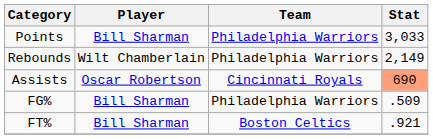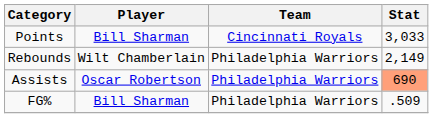 <table class="wikitable" style="text-align:center">
 <tr>
 <th>Category</th>
 <th>Player</th>
 <th>Team</th>
 <th>Stat</th>
 </tr>
 <tr>
 <td>Points</td>
 <td><a href='#'>Bill Sharman</a></td>
-<td><a href='#'>Philadelphia Warriors</a></td>
+<td><a href='#'>Cincinnati Royals</a></td>
 <td>3,033</td>
 </tr>
 <tr>
 <td>Rebounds</td>
 <td>Wilt Chamberlain</td>
 <td>Philadelphia Warriors</td>
 <td>2,149</td>
 </tr>
 <tr>
 <td>Assists</td>
 <td><a href='#'>Oscar Robertson</a></td>
-<td><a href='#'>Cincinnati Royals</a></td>
+<td><a href='#'>Philadelphia Warriors</a></td>
 <td style="background: lightsalmon;">690</td>
 </tr>
 <tr>
 <td>FG%</td>
 <td><a href='#'>Bill Sharman</a></td>
 <td>Philadelphia Warriors</td>
 <td>.509</td>
 </tr>
 <tr>
-<td>FT%</td>
-<td><a href='#'>Bill Sharman</a></td>
-<td><a href='#'>Boston Celtics</a></td>
-<td>.921</td>
-</tr>
-<tr>
 </tr>
 </table>
